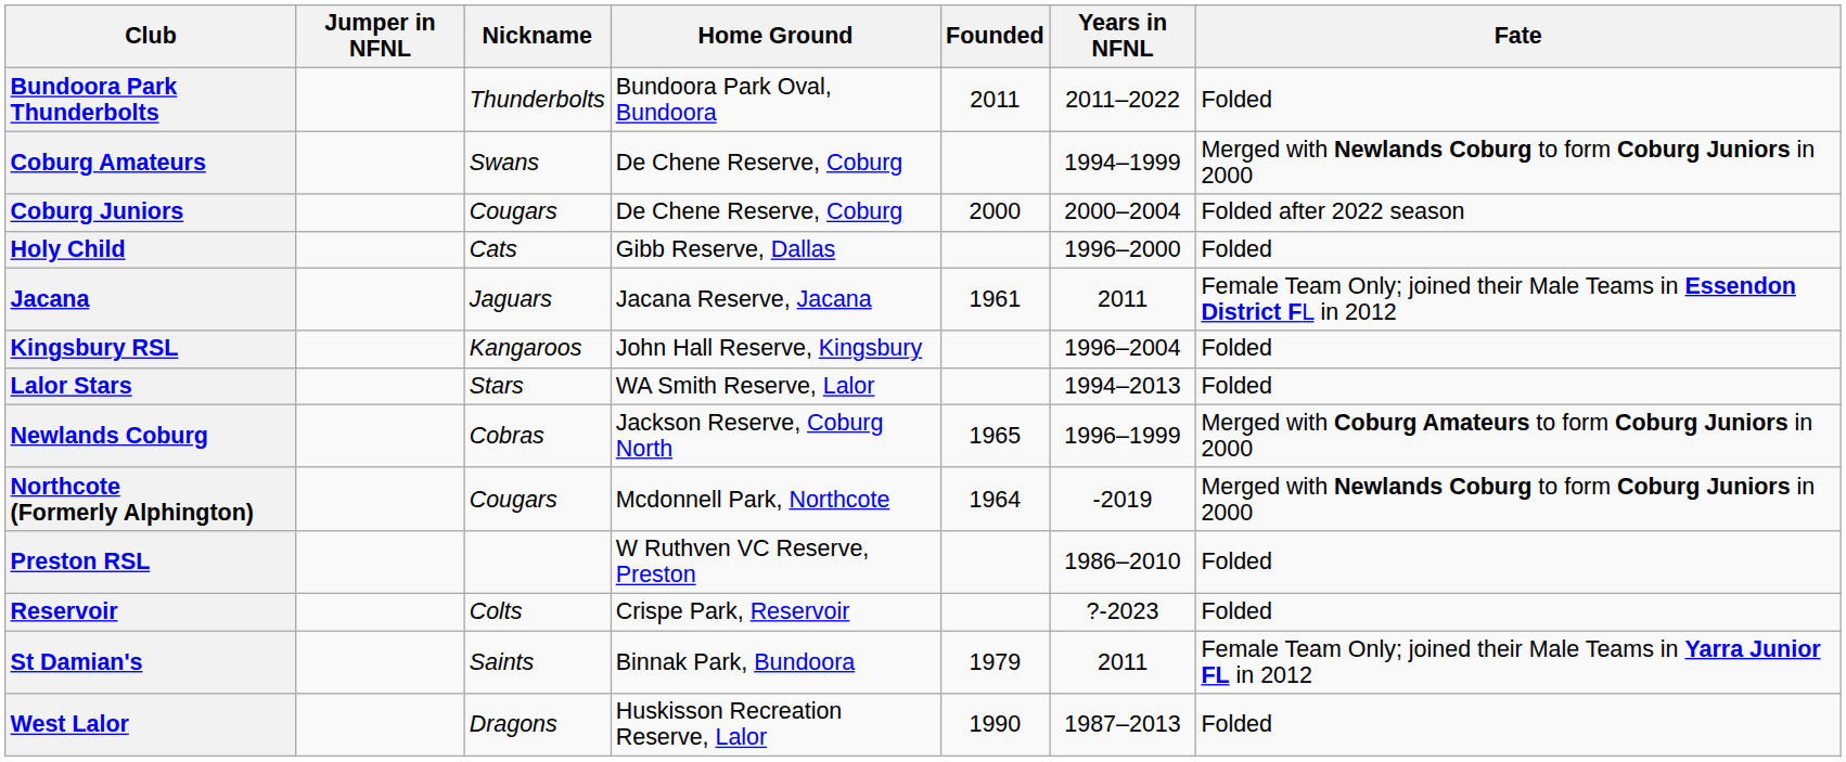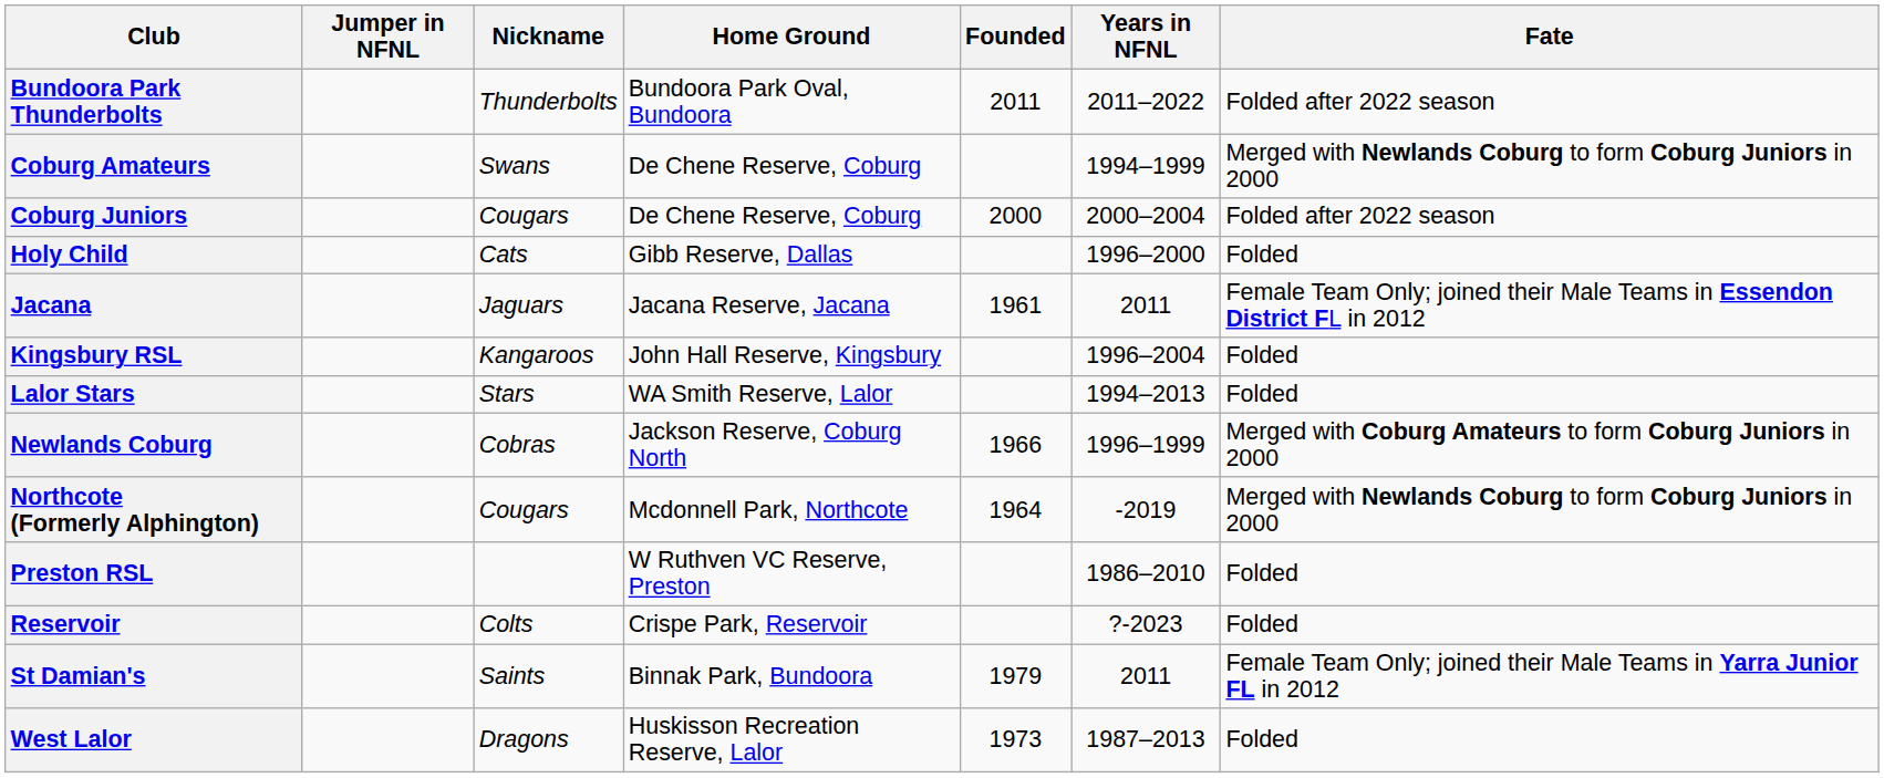 <table class="wikitable sortable" style="width:100%">
 <tr>
 <th>Club</th>
 <th>Jumper in NFNL</th>
 <th>Nickname</th>
 <th>Home Ground</th>
 <th>Founded</th>
 <th>Years in NFNL</th>
 <th>Fate</th>
 </tr>
 <tr>
 <th style="text-align:left"><a href='#'>Bundoora Park Thunderbolts</a></th>
 <td></td>
 <td><em>Thunderbolts</em></td>
 <td>Bundoora Park Oval, <a href='#'>Bundoora</a></td>
 <td align="center">2011</td>
 <td align="center">2011–2022</td>
-<td>Folded</td>
+<td>Folded after 2022 season</td>
 </tr>
 <tr>
 <th style="text-align:left"><a href='#'>Coburg Amateurs</a></th>
 <td></td>
 <td><em>Swans</em></td>
 <td>De Chene Reserve, <a href='#'>Coburg</a></td>
 <td></td>
 <td align="center">1994–1999</td>
 <td>Merged with <strong>Newlands Coburg</strong> to form <strong>Coburg Juniors</strong> in 2000</td>
 </tr>
 <tr>
 <th style="text-align:left"><a href='#'>Coburg Juniors</a></th>
 <td></td>
 <td><em>Cougars</em></td>
 <td>De Chene Reserve, <a href='#'>Coburg</a></td>
 <td align="center">2000</td>
 <td align="center">2000–2004</td>
 <td>Folded after 2022 season</td>
 </tr>
 <tr>
 <th style="text-align:left"><a href='#'>Holy Child</a></th>
 <td></td>
 <td><em>Cats</em></td>
 <td>Gibb Reserve, <a href='#'>Dallas</a></td>
 <td></td>
 <td align="center">1996–2000</td>
 <td>Folded</td>
 </tr>
 <tr>
 <th style="text-align:left"><a href='#'>Jacana</a></th>
 <td></td>
 <td><em>Jaguars</em></td>
 <td>Jacana Reserve, <a href='#'>Jacana</a></td>
 <td align="center">1961</td>
 <td align="center">2011</td>
 <td>Female Team Only; joined their Male Teams in <a href='#'><strong>Essendon District F</strong>L</a> in 2012</td>
 </tr>
 <tr>
 <th style="text-align:left"><a href='#'>Kingsbury RSL</a></th>
 <td></td>
 <td><em>Kangaroos</em></td>
 <td>John Hall Reserve, <a href='#'>Kingsbury</a></td>
 <td></td>
 <td align="center">1996–2004</td>
 <td>Folded</td>
 </tr>
 <tr>
 <th style="text-align:left"><a href='#'>Lalor Stars</a></th>
 <td></td>
 <td><em>Stars</em></td>
 <td>WA Smith Reserve, <a href='#'>Lalor</a></td>
 <td></td>
 <td align="center">1994–2013</td>
 <td>Folded</td>
 </tr>
 <tr>
 <th style="text-align:left"><a href='#'>Newlands Coburg</a></th>
 <td></td>
 <td><em>Cobras</em></td>
 <td>Jackson Reserve, <a href='#'>Coburg North</a></td>
-<td align="center">1965</td>
+<td align="center">1966</td>
 <td align="center">1996–1999</td>
 <td>Merged with <strong>Coburg Amateurs</strong> to form <strong>Coburg Juniors</strong> in 2000</td>
 </tr>
 <tr>
 <th style="text-align:left"><a href='#'>Northcote</a> <br> (Formerly Alphington)</th>
 <td></td>
 <td><em>Cougars</em></td>
 <td>Mcdonnell Park, <a href='#'>Northcote</a></td>
 <td align="center">1964</td>
 <td align="center">-2019</td>
 <td>Merged with <strong>Newlands Coburg</strong> to form <strong>Coburg Juniors</strong> in 2000</td>
 </tr>
 <tr>
 <th style="text-align:left"><a href='#'>Preston RSL</a></th>
 <td></td>
 <td></td>
 <td>W Ruthven VC Reserve, <a href='#'>Preston</a></td>
 <td></td>
 <td align="center">1986–2010</td>
 <td>Folded</td>
 </tr>
 <tr>
 <th style="text-align:left"><a href='#'>Reservoir</a></th>
 <td></td>
 <td><em>Colts</em></td>
 <td>Crispe Park, <a href='#'>Reservoir</a></td>
 <td></td>
 <td align="center">?-2023</td>
 <td>Folded</td>
 </tr>
 <tr>
 <th style="text-align:left"><a href='#'>St Damian's</a></th>
 <td></td>
 <td><em>Saints</em></td>
 <td>Binnak Park, <a href='#'>Bundoora</a></td>
 <td align="center">1979</td>
 <td align="center">2011</td>
 <td>Female Team Only; joined their Male Teams in <a href='#'><strong>Yarra Junior FL</strong></a> in 2012</td>
 </tr>
 <tr>
 <th style="text-align:left"><a href='#'>West Lalor</a></th>
 <td></td>
 <td><em>Dragons</em></td>
 <td>Huskisson Recreation Reserve, <a href='#'>Lalor</a></td>
-<td align="center">1990</td>
+<td align="center">1973</td>
 <td align="center">1987–2013</td>
 <td>Folded</td>
 </tr>
 </table>
